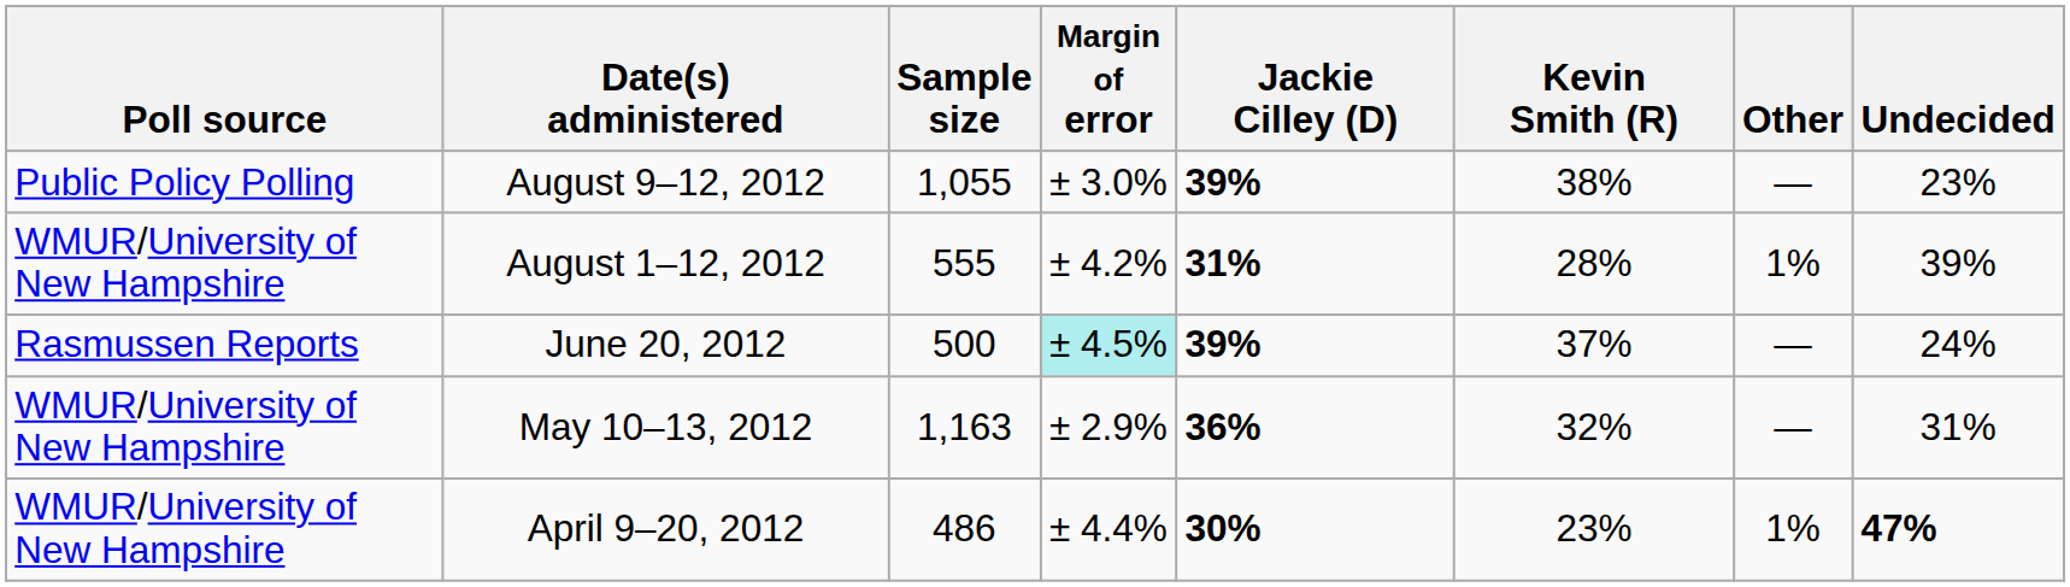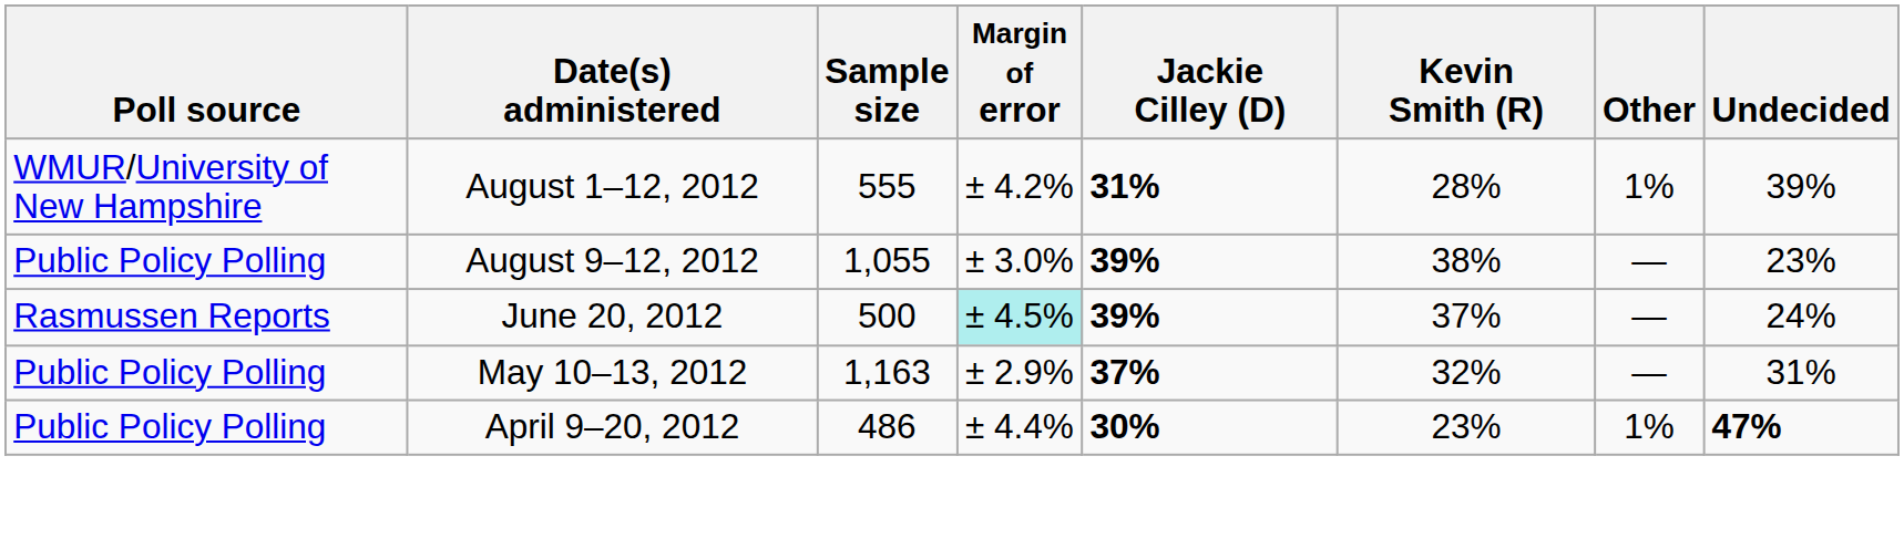 <table class="wikitable">
 <tr valign= bottom>
 <th>Poll source</th>
 <th style="width:180px;">Date(s)<br>administered</th>
 <th class=small>Sample<br>size</th>
 <th><small>Margin of</small><br>error</th>
 <th style="width:110px;">Jackie<br>Cilley (D)</th>
 <th style="width:110px;">Kevin<br>Smith (R)</th>
 <th>Other</th>
 <th>Undecided</th>
 </tr>
 <tr>
+<td><a href='#'>WMUR</a>/<a href='#'>University of New Hampshire</a></td>
+<td align=center>August 1–12, 2012</td>
+<td align=center>555</td>
+<td align=center>± 4.2%</td>
+<td><strong>31%</strong></td>
+<td align=center>28%</td>
+<td align=center>1%</td>
+<td align=center>39%</td>
+</tr>
+<tr>
 <td><a href='#'>Public Policy Polling</a></td>
 <td align=center>August 9–12, 2012</td>
 <td align=center>1,055</td>
 <td align=center>± 3.0%</td>
 <td><strong>39%</strong></td>
 <td align=center>38%</td>
 <td align=center>—</td>
 <td align=center>23%</td>
-</tr>
-<tr>
-<td><a href='#'>WMUR</a>/<a href='#'>University of New Hampshire</a></td>
-<td align=center>August 1–12, 2012</td>
-<td align=center>555</td>
-<td align=center>± 4.2%</td>
-<td><strong>31%</strong></td>
-<td align=center>28%</td>
-<td align=center>1%</td>
-<td align=center>39%</td>
 </tr>
 <tr>
 <td><a href='#'>Rasmussen Reports</a></td>
 <td align=center>June 20, 2012</td>
 <td align=center>500</td>
 <td align=center style="background: paleturquoise;">± 4.5%</td>
 <td><strong>39%</strong></td>
 <td align=center>37%</td>
 <td align=center>—</td>
 <td align=center>24%</td>
 </tr>
 <tr>
-<td><a href='#'>WMUR</a>/<a href='#'>University of New Hampshire</a></td>
+<td><a href='#'>Public Policy Polling</a></td>
 <td align=center>May 10–13, 2012</td>
 <td align=center>1,163</td>
 <td align=center>± 2.9%</td>
-<td><strong>36%</strong></td>
+<td><strong>37%</strong></td>
 <td align=center>32%</td>
 <td align=center>—</td>
 <td align=center>31%</td>
 </tr>
 <tr>
-<td><a href='#'>WMUR</a>/<a href='#'>University of New Hampshire</a></td>
+<td><a href='#'>Public Policy Polling</a></td>
 <td align=center>April 9–20, 2012</td>
 <td align=center>486</td>
 <td align=center>± 4.4%</td>
 <td><strong>30%</strong></td>
 <td align=center>23%</td>
 <td align=center>1%</td>
 <td><strong>47%</strong></td>
 </tr>
 </table>
